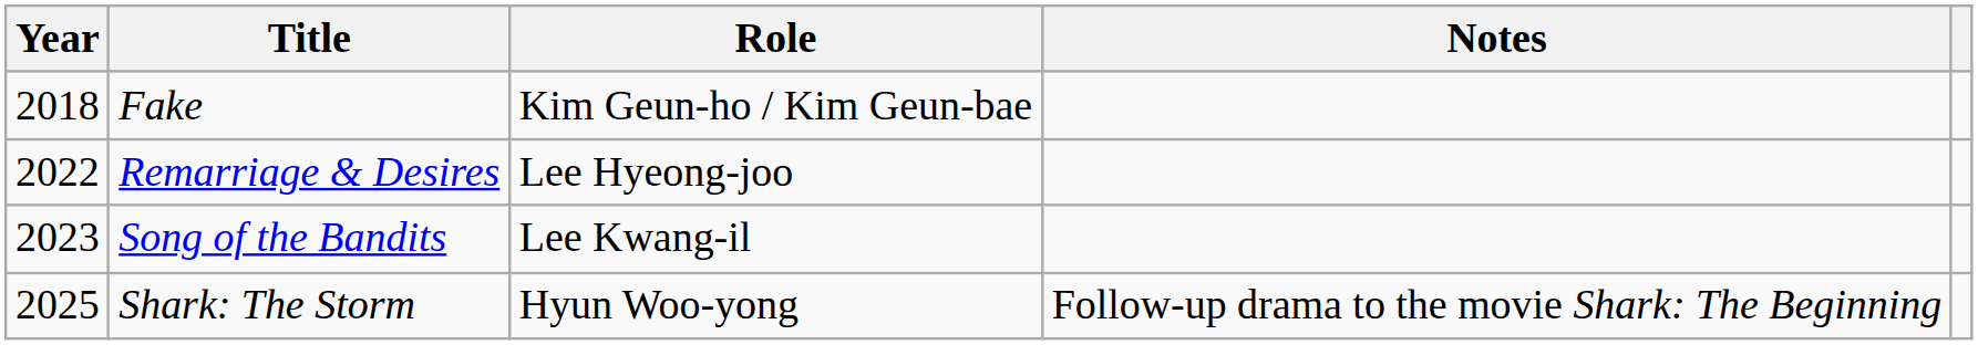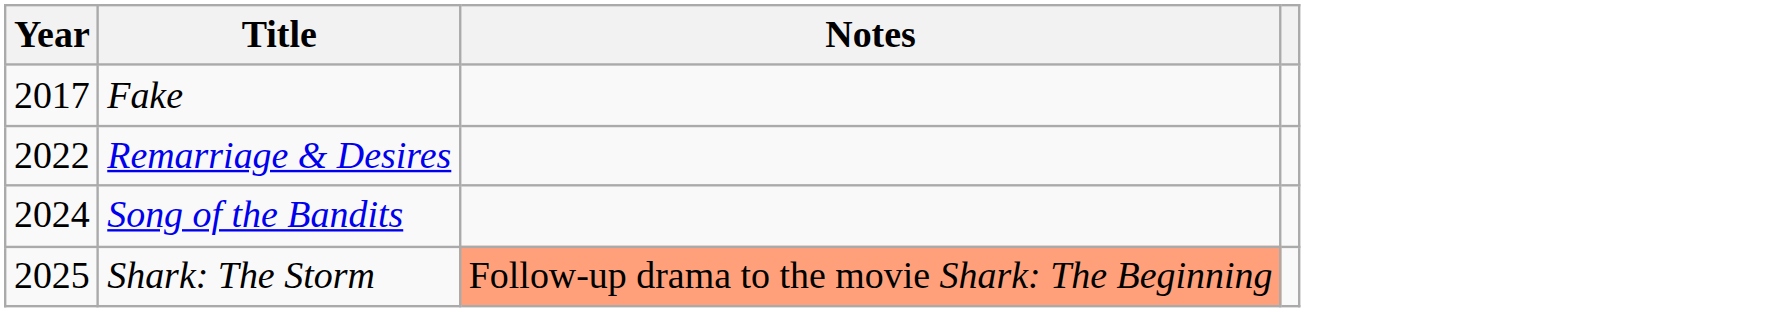 <table class="wikitable sortable">
 <tr>
 <th>Year</th>
 <th>Title</th>
-<th>Role</th>
 <th>Notes</th>
 <th class="unsortable"></th>
 </tr>
 <tr>
-<td>2018</td>
+<td>2017</td>
 <td><em>Fake</em></td>
-<td>Kim Geun-ho / Kim Geun-bae</td>
 <td></td>
 <td></td>
 </tr>
 <tr>
 <td>2022</td>
 <td><em><a href='#'>Remarriage & Desires</a></em></td>
-<td>Lee Hyeong-joo</td>
 <td></td>
 <td></td>
 </tr>
 <tr>
-<td>2023</td>
+<td>2024</td>
 <td><em><a href='#'>Song of the Bandits</a></em></td>
-<td>Lee Kwang-il</td>
 <td></td>
 <td></td>
 </tr>
 <tr>
 <td>2025</td>
 <td><em>Shark: The Storm</em></td>
-<td>Hyun Woo-yong</td>
-<td>Follow-up drama to the movie <em>Shark: The Beginning</em></td>
+<td style="background: lightsalmon;">Follow-up drama to the movie <em>Shark: The Beginning</em></td>
 <td></td>
 </tr>
 </table>
